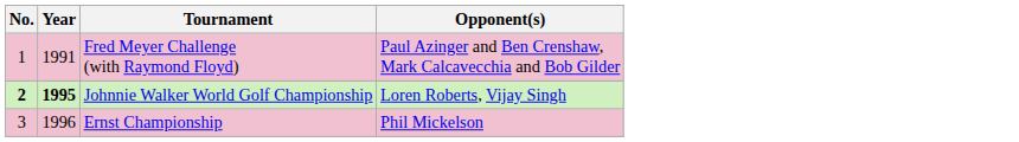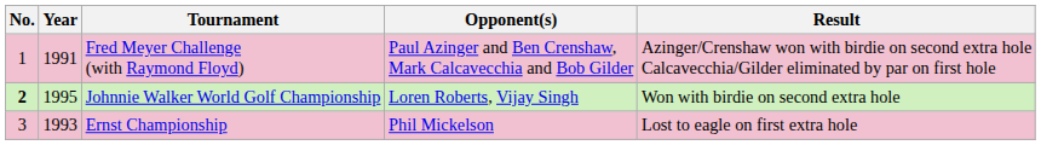 <table class="wikitable" style="font-size:95%;">
 <tr>
 <th>No.</th>
 <th>Year</th>
 <th>Tournament</th>
 <th>Opponent(s)</th>
+<th>Result</th>
 </tr>
 <tr style="background:#F2C1D1;">
 <td align=center>1</td>
 <td>1991</td>
 <td><a href='#'>Fred Meyer Challenge</a><br>(with  <a href='#'>Raymond Floyd</a>)</td>
 <td> <a href='#'>Paul Azinger</a> and  <a href='#'>Ben Crenshaw</a>,<br> <a href='#'>Mark Calcavecchia</a> and  <a href='#'>Bob Gilder</a></td>
+<td>Azinger/Crenshaw won with birdie on second extra hole<br>Calcavecchia/Gilder eliminated by par on first hole</td>
 </tr>
 <tr style="background:#D0F0C0;">
 <td align=center><strong>2</strong></td>
-<td><strong>1995</strong></td>
+<td>1995</td>
 <td><a href='#'>Johnnie Walker World Golf Championship</a></td>
 <td> <a href='#'>Loren Roberts</a>,  <a href='#'>Vijay Singh</a></td>
+<td>Won with birdie on second extra hole</td>
 </tr>
 <tr style="background:#F2C1D1;">
 <td align=center>3</td>
-<td>1996</td>
+<td>1993</td>
 <td><a href='#'>Ernst Championship</a></td>
 <td> <a href='#'>Phil Mickelson</a></td>
+<td>Lost to eagle on first extra hole</td>
 </tr>
 </table>
